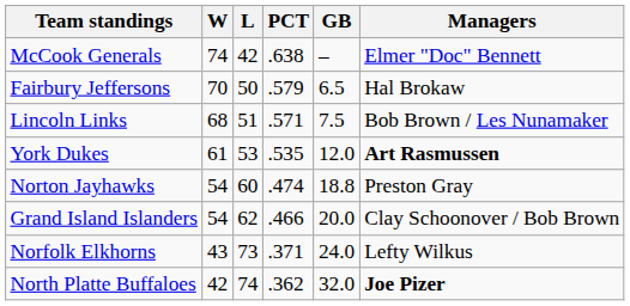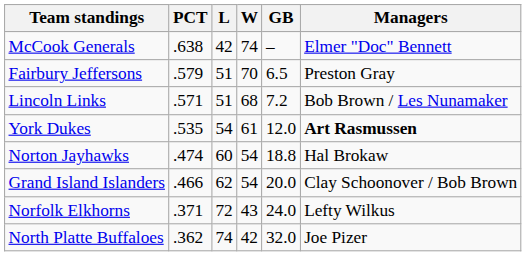 <table class="wikitable">
 <tr>
 <th>Team standings</th>
+<th>PCT</th>
+<th>L</th>
 <th>W</th>
-<th>L</th>
-<th>PCT</th>
 <th>GB</th>
 <th>Managers</th>
 </tr>
 <tr>
 <td><a href='#'>McCook Generals</a></td>
+<td>.638</td>
+<td>42</td>
 <td>74</td>
-<td>42</td>
-<td>.638</td>
 <td>–</td>
 <td><a href='#'>Elmer "Doc" Bennett</a></td>
 </tr>
 <tr>
 <td><a href='#'>Fairbury Jeffersons</a></td>
+<td>.579</td>
+<td>51</td>
 <td>70</td>
-<td>50</td>
-<td>.579</td>
 <td>6.5</td>
-<td>Hal Brokaw</td>
+<td>Preston Gray</td>
 </tr>
 <tr>
 <td><a href='#'>Lincoln Links</a></td>
+<td>.571</td>
+<td>51</td>
 <td>68</td>
-<td>51</td>
-<td>.571</td>
-<td>7.5</td>
+<td>7.2</td>
 <td>Bob Brown / <a href='#'>Les Nunamaker</a></td>
 </tr>
 <tr>
 <td><a href='#'>York Dukes</a></td>
+<td>.535</td>
+<td>54</td>
 <td>61</td>
-<td>53</td>
-<td>.535</td>
 <td>12.0</td>
 <td><strong>Art Rasmussen</strong></td>
 </tr>
 <tr>
 <td><a href='#'>Norton Jayhawks</a></td>
+<td>.474</td>
+<td>60</td>
 <td>54</td>
-<td>60</td>
-<td>.474</td>
 <td>18.8</td>
-<td>Preston Gray</td>
+<td>Hal Brokaw</td>
 </tr>
 <tr>
 <td><a href='#'>Grand Island Islanders</a></td>
+<td>.466</td>
+<td>62</td>
 <td>54</td>
-<td>62</td>
-<td>.466</td>
 <td>20.0</td>
 <td>Clay Schoonover / Bob Brown</td>
 </tr>
 <tr>
 <td><a href='#'>Norfolk Elkhorns</a></td>
+<td>.371</td>
+<td>72</td>
 <td>43</td>
-<td>73</td>
-<td>.371</td>
 <td>24.0</td>
 <td>Lefty Wilkus</td>
 </tr>
 <tr>
 <td><a href='#'>North Platte Buffaloes</a></td>
+<td>.362</td>
+<td>74</td>
 <td>42</td>
-<td>74</td>
-<td>.362</td>
 <td>32.0</td>
-<td><strong>Joe Pizer</strong></td>
+<td>Joe Pizer</td>
 </tr>
 </table>
